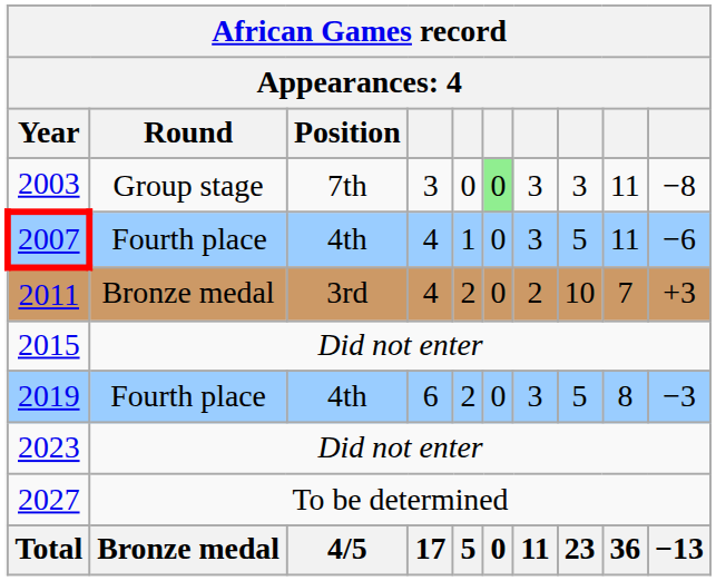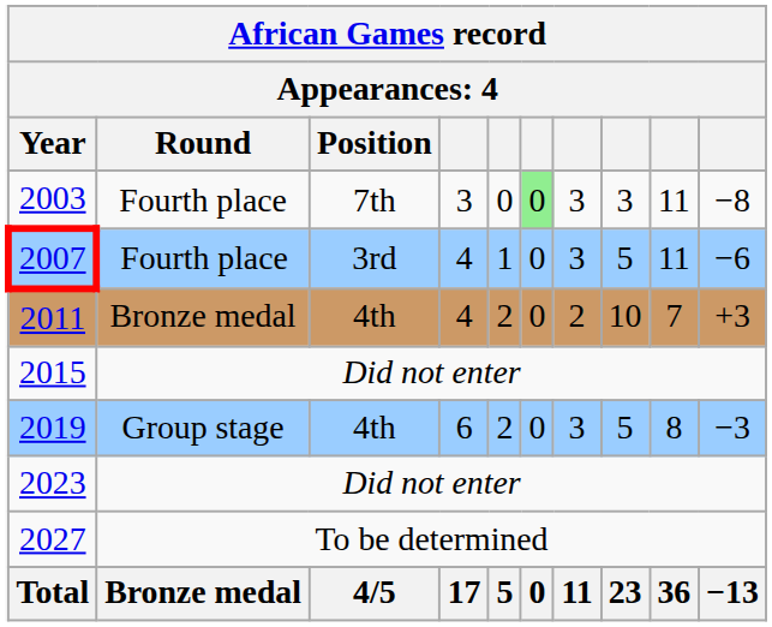 <table class="wikitable" style="text-align: center;font-size:90%;">
 <tr>
 <th colspan=10><a href='#'>African Games</a> record</th>
 </tr>
 <tr>
 <th colspan=10>Appearances: 4</th>
 </tr>
 <tr>
 <th>Year</th>
 <th>Round</th>
 <th>Position</th>
 <th></th>
 <th></th>
 <th></th>
 <th></th>
 <th></th>
 <th></th>
 <th></th>
 </tr>
 <tr>
 <td> <a href='#'>2003</a></td>
-<td>Group stage</td>
+<td>Fourth place </td>
 <td>7th</td>
 <td>3</td>
 <td>0</td>
 <td style="background: lightgreen;">0</td>
 <td>3</td>
 <td>3</td>
 <td>11</td>
 <td>−8</td>
 </tr>
 <tr bgcolor=#9acdff>
 <td style="border: 3px solid red"> <a href='#'>2007</a></td>
 <td>Fourth place</td>
-<td>4th</td>
+<td>3rd</td>
 <td>4</td>
 <td>1</td>
 <td>0</td>
 <td>3</td>
 <td>5</td>
 <td>11</td>
 <td>−6</td>
 </tr>
 <tr bgcolor=#cc9966>
 <td> <a href='#'>2011</a></td>
 <td>Bronze medal</td>
-<td>3rd</td>
+<td>4th</td>
 <td>4</td>
 <td>2</td>
 <td>0</td>
 <td>2</td>
 <td>10</td>
 <td>7</td>
 <td>+3</td>
 </tr>
 <tr>
 <td> <a href='#'>2015</a></td>
 <td colspan=9><em>Did not enter</em></td>
 </tr>
 <tr bgcolor=#9acdff>
 <td> <a href='#'>2019</a></td>
-<td>Fourth place </td>
+<td>Group stage</td>
 <td>4th</td>
 <td>6</td>
 <td>2</td>
 <td>0</td>
 <td>3</td>
 <td>5</td>
 <td>8</td>
 <td>−3</td>
 </tr>
 <tr>
 <td> <a href='#'>2023</a></td>
 <td colspan=9><em>Did not enter</em></td>
 </tr>
 <tr>
 <td> <a href='#'>2027</a></td>
 <td colspan=9>To be determined</td>
 </tr>
 <tr>
 <th>Total</th>
 <th>Bronze medal</th>
 <th>4/5</th>
 <th>17</th>
 <th>5</th>
 <th>0</th>
 <th>11</th>
 <th>23</th>
 <th>36</th>
 <th>−13</th>
 </tr>
 </table>
